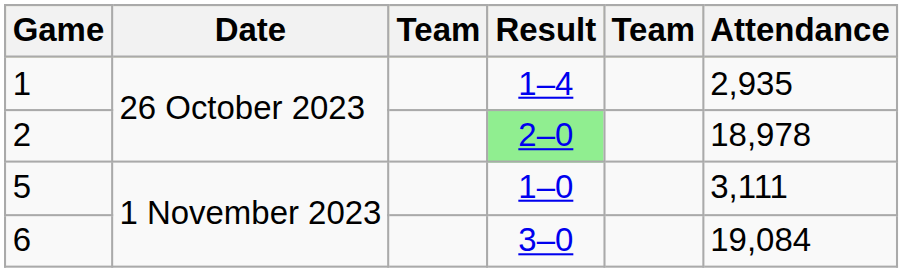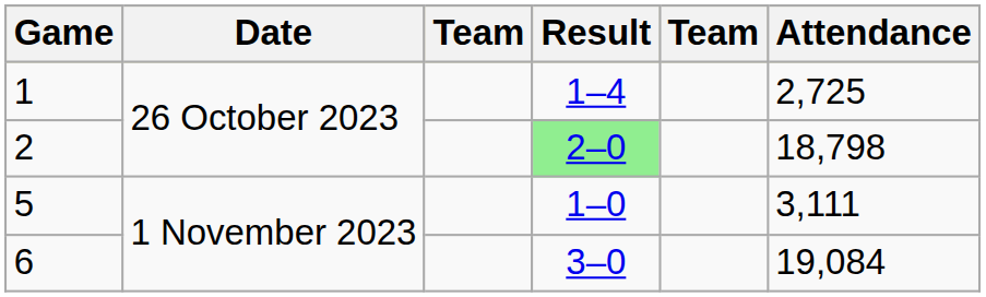 <table class="wikitable">
 <tr style="background:#BDB76B;">
 <th>Game</th>
 <th>Date</th>
 <th>Team</th>
 <th>Result</th>
 <th>Team</th>
 <th>Attendance</th>
 </tr>
 <tr>
 <td>1</td>
 <td rowspan="2">26 October 2023</td>
 <td align="right"></td>
 <td align="center"><a href='#'>1–4</a></td>
 <td></td>
-<td>2,935</td>
+<td>2,725</td>
 </tr>
 <tr>
 <td>2</td>
 <td></td>
 <td align="center" style="background: lightgreen;"><a href='#'>2–0</a></td>
 <td></td>
-<td>18,978</td>
+<td>18,798</td>
 </tr>
 <tr>
 <td>5</td>
 <td rowspan="2">1 November 2023</td>
 <td></td>
 <td align="center"><a href='#'>1–0</a></td>
 <td></td>
 <td>3,111</td>
 </tr>
 <tr>
 <td>6</td>
 <td></td>
 <td align="center"><a href='#'>3–0</a></td>
 <td></td>
 <td>19,084</td>
 </tr>
 </table>
